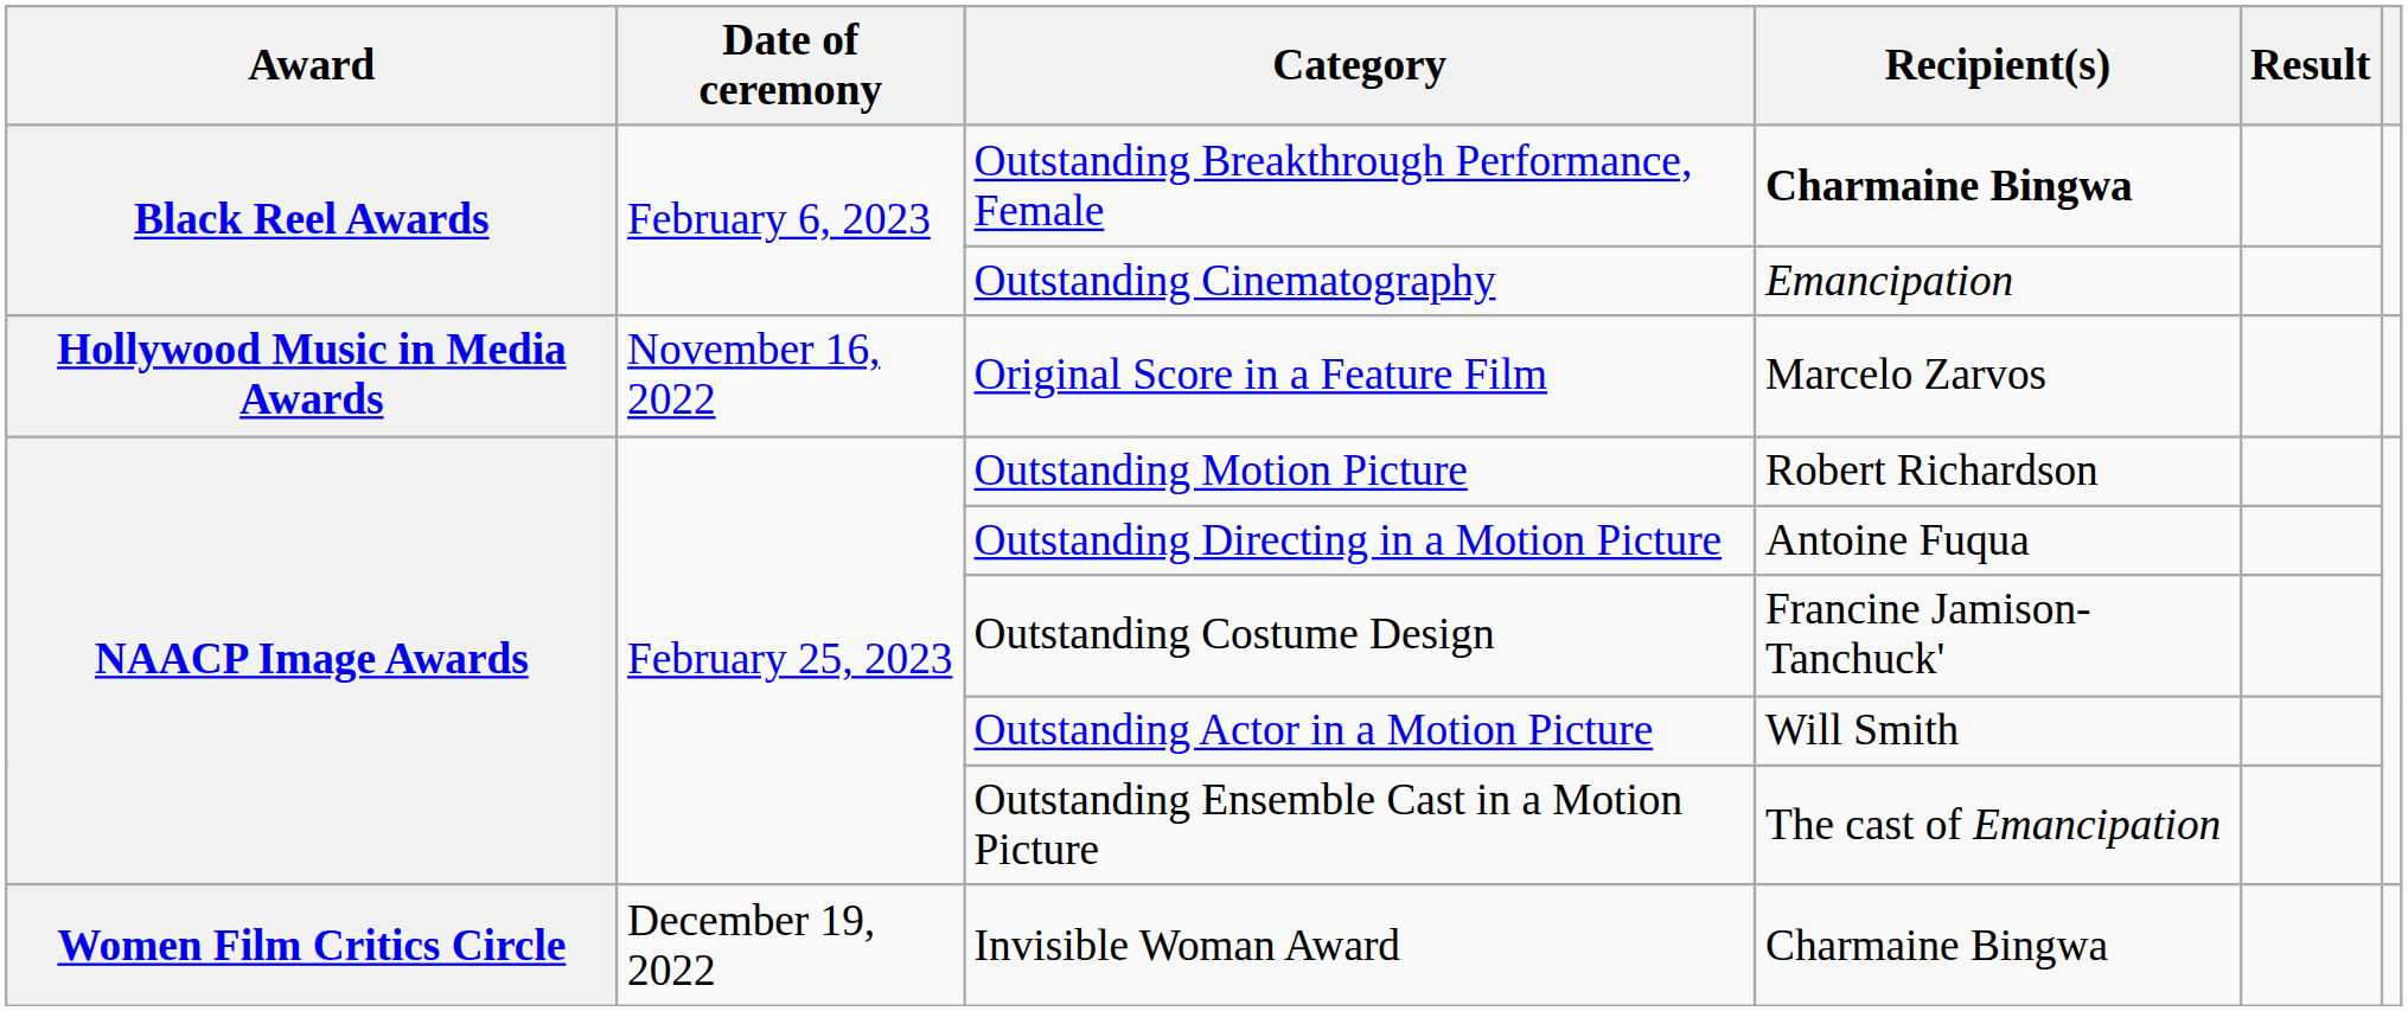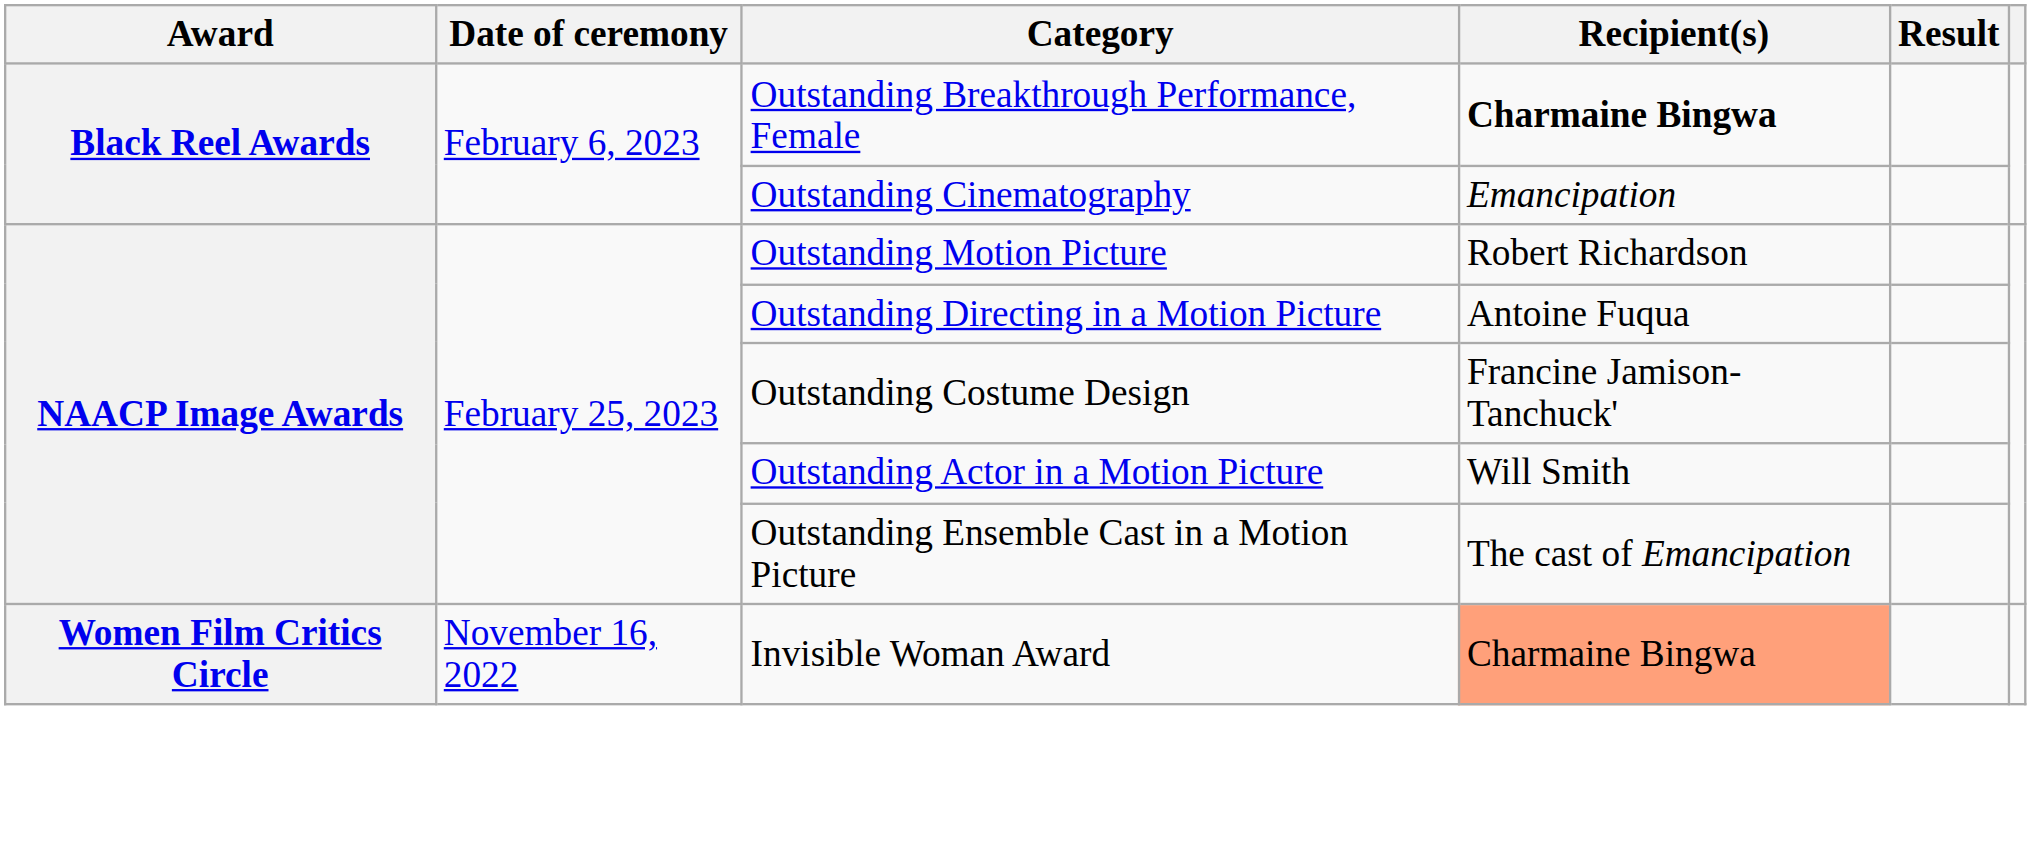 <table class="wikitable plainrowheaders sortable col6center">
 <tr>
 <th scope="col">Award</th>
 <th scope="col">Date of ceremony</th>
 <th scope="col">Category</th>
 <th scope="col">Recipient(s)</th>
 <th scope="col">Result</th>
 <th scope="col" class="unsortable"></th>
 </tr>
 <tr>
 <th rowspan="2"><a href='#'>Black Reel Awards</a></th>
 <td rowspan="2"><a href='#'>February 6, 2023</a></td>
 <td><a href='#'>Outstanding Breakthrough Performance, Female</a></td>
 <td><strong>Charmaine Bingwa</strong></td>
 <td></td>
 <td rowspan="2"></td>
 </tr>
 <tr>
 <td><a href='#'>Outstanding Cinematography</a></td>
 <td><em>Emancipation</em></td>
 <td></td>
-</tr>
-<tr>
-<th><a href='#'>Hollywood Music in Media Awards</a></th>
-<td><a href='#'>November 16, 2022</a></td>
-<td><a href='#'>Original Score in a Feature Film</a></td>
-<td>Marcelo Zarvos</td>
-<td></td>
-<td rowspan="1"></td>
 </tr>
 <tr>
 <th rowspan="5"><a href='#'>NAACP Image Awards</a></th>
 <td rowspan="5"><a href='#'>February 25, 2023</a></td>
 <td><a href='#'>Outstanding Motion Picture</a></td>
 <td>Robert Richardson</td>
 <td></td>
 <td rowspan="5"></td>
 </tr>
 <tr>
 <td><a href='#'>Outstanding Directing in a Motion Picture</a></td>
 <td>Antoine Fuqua</td>
 <td></td>
 </tr>
 <tr>
 <td>Outstanding Costume Design</td>
 <td>Francine Jamison-Tanchuck'</td>
 <td></td>
 </tr>
 <tr>
 <td><a href='#'>Outstanding Actor in a Motion Picture</a></td>
 <td>Will Smith</td>
 <td></td>
 </tr>
 <tr>
 <td>Outstanding Ensemble Cast in a Motion Picture</td>
 <td>The cast of <em>Emancipation</em></td>
 <td></td>
 </tr>
 <tr>
 <th><a href='#'>Women Film Critics Circle</a></th>
-<td>December 19, 2022</td>
+<td><a href='#'>November 16, 2022</a></td>
 <td>Invisible Woman Award</td>
-<td>Charmaine Bingwa</td>
+<td style="background: lightsalmon;">Charmaine Bingwa</td>
 <td></td>
 <td style="text-align:center;"></td>
 </tr>
 </table>
